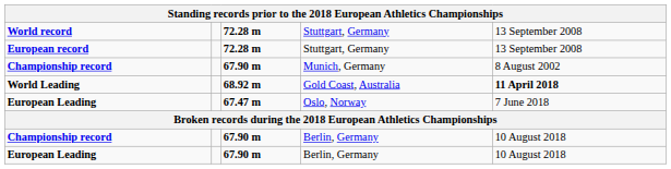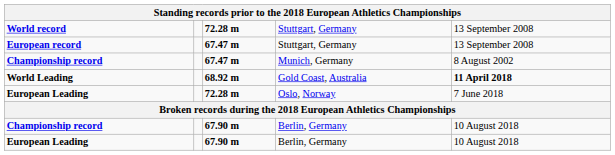 <table class="wikitable" width=75%>
 <tr>
 <th colspan="5">Standing records prior to the 2018 European Athletics Championships</th>
 </tr>
 <tr>
 <td><strong><a href='#'>World record</a></strong></td>
 <td></td>
 <td><strong>72.28 m</strong></td>
 <td><a href='#'>Stuttgart</a>, <a href='#'>Germany</a></td>
 <td>13 September 2008</td>
 </tr>
 <tr>
 <td><strong><a href='#'>European record</a></strong></td>
 <td></td>
-<td><strong>72.28 m</strong></td>
+<td><strong> 67.47  m</strong></td>
 <td>Stuttgart, Germany</td>
 <td>13 September 2008</td>
 </tr>
 <tr>
 <td><strong><a href='#'>Championship record</a></strong></td>
 <td></td>
-<td><strong>67.90 m</strong></td>
+<td><strong>67.47 m</strong></td>
 <td><a href='#'>Munich</a>, Germany</td>
 <td>8 August 2002</td>
 </tr>
 <tr>
 <td><strong>World Leading</strong></td>
 <td></td>
 <td><strong>68.92  m</strong></td>
 <td><a href='#'>Gold Coast</a>, <a href='#'>Australia</a></td>
 <td><strong>11 April 2018</strong></td>
 </tr>
 <tr>
 <td><strong>European Leading</strong></td>
 <td></td>
-<td><strong> 67.47  m</strong></td>
+<td><strong>72.28 m</strong></td>
 <td><a href='#'>Oslo</a>, <a href='#'>Norway</a></td>
 <td>7 June 2018</td>
 </tr>
 <tr>
 <th colspan="5">Broken records during the 2018 European Athletics Championships</th>
 </tr>
 <tr>
 <td><strong><a href='#'>Championship record</a></strong></td>
 <td></td>
 <td><strong>67.90 m</strong></td>
 <td><a href='#'>Berlin</a>, <a href='#'>Germany</a></td>
 <td>10 August 2018</td>
 </tr>
 <tr>
 <td><strong>European Leading</strong></td>
 <td></td>
 <td><strong>67.90 m</strong></td>
 <td>Berlin, Germany</td>
 <td>10 August 2018</td>
 </tr>
 </table>
